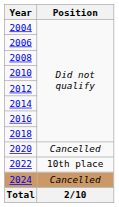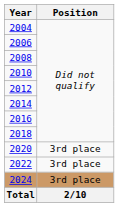 <table class="wikitable" style="text-align: center;">
 <tr>
 <th>Year</th>
 <th width="100">Position</th>
 </tr>
 <tr>
 <td> <a href='#'>2004</a></td>
 <td rowspan=8><em>Did not qualify</em></td>
 </tr>
 <tr>
 <td> <a href='#'>2006</a></td>
 </tr>
 <tr>
 <td> <a href='#'>2008</a></td>
 </tr>
 <tr>
 <td> <a href='#'>2010</a></td>
 </tr>
 <tr>
 <td> <a href='#'>2012</a></td>
 </tr>
 <tr>
 <td> <a href='#'>2014</a></td>
 </tr>
 <tr>
 <td> <a href='#'>2016</a></td>
 </tr>
 <tr>
 <td> <a href='#'>2018</a></td>
 </tr>
 <tr>
 <td> <a href='#'>2020</a></td>
-<td><em>Cancelled</em></td>
+<td>3rd place</td>
 </tr>
 <tr>
 <td> <a href='#'>2022</a></td>
-<td>10th place</td>
+<td>3rd place</td>
 </tr>
 <tr bgcolor=cc9966>
 <td> <a href='#'>2024</a></td>
-<td><em>Cancelled</em></td>
+<td>3rd place</td>
 </tr>
 <tr>
 <th>Total</th>
 <th>2/10</th>
 </tr>
 </table>
